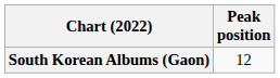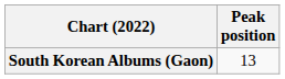 <table class="wikitable plainrowheaders" style="text-align:center">
 <tr>
 <th scope="col">Chart (2022)</th>
 <th scope="col">Peak<br>position</th>
 </tr>
 <tr>
 <th scope="row">South Korean Albums (Gaon)</th>
-<td>12</td>
+<td>13</td>
 </tr>
 </table>
